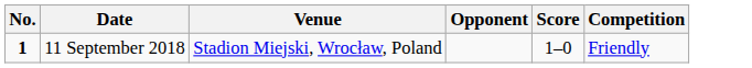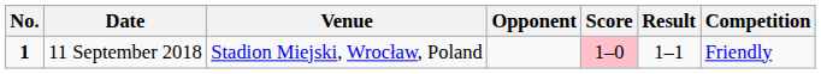 <table class="wikitable sortable">
 <tr>
 <th scope="col">No.</th>
 <th scope="col">Date</th>
 <th scope="col">Venue</th>
 <th scope="col">Opponent</th>
 <th scope="col">Score</th>
+<th scope="col">Result</th>
 <th scope="col">Competition</th>
 </tr>
 <tr>
 <td align="center"><strong>1</strong></td>
 <td>11 September 2018</td>
 <td><a href='#'>Stadion Miejski</a>, <a href='#'>Wrocław</a>, Poland</td>
 <td></td>
-<td align="center">1–0</td>
+<td align="center" style="background: pink;">1–0</td>
+<td align="center">1–1</td>
 <td><a href='#'>Friendly</a></td>
 </tr>
 </table>
